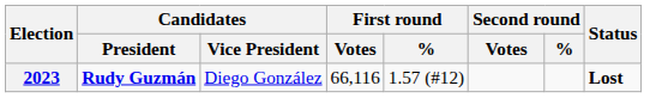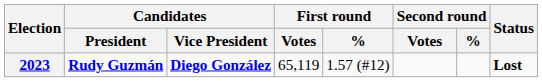 <table class="wikitable" style=text-align:left;">
 <tr>
 <th rowspan=2>Election</th>
 <th colspan=2>Candidates</th>
 <th colspan=2>First round</th>
 <th colspan=2>Second round</th>
 <th rowspan=2>Status</th>
 </tr>
 <tr>
 <th>President</th>
 <th>Vice President</th>
 <th>Votes</th>
 <th>%</th>
 <th>Votes</th>
 <th>%</th>
 </tr>
 <tr>
 <th><a href='#'>2023</a></th>
 <td><strong><a href='#'>Rudy Guzmán</a></strong></td>
-<td><a href='#'>Diego González</a></td>
-<td>66,116</td>
+<td><strong><a href='#'>Diego González</a></strong></td>
+<td>65,119</td>
 <td>1.57 (#12)</td>
 <td></td>
 <td></td>
 <td><strong>Lost</strong> </td>
 </tr>
 </table>
